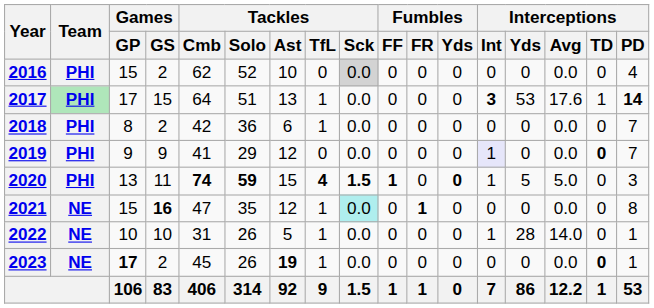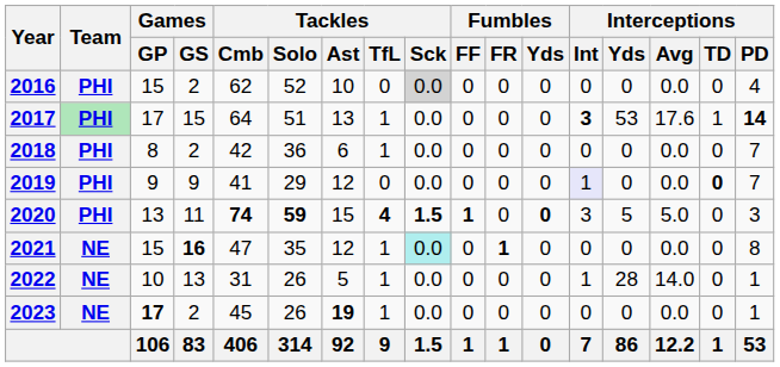 <table class="wikitable" width="auto" style="text-align: center">
 <tr>
 <th rowspan="2">Year</th>
 <th rowspan="2">Team</th>
 <th colspan="2">Games</th>
 <th colspan="5">Tackles</th>
 <th colspan="3">Fumbles</th>
 <th colspan="5">Interceptions</th>
 </tr>
 <tr>
 <th>GP</th>
 <th>GS</th>
 <th>Cmb</th>
 <th>Solo</th>
 <th>Ast</th>
 <th>TfL</th>
 <th>Sck</th>
 <th>FF</th>
 <th>FR</th>
 <th>Yds</th>
 <th>Int</th>
 <th>Yds</th>
 <th>Avg</th>
 <th>TD</th>
 <th>PD</th>
 </tr>
 <tr>
 <th><a href='#'>2016</a></th>
 <th><a href='#'>PHI</a></th>
 <td>15</td>
 <td>2</td>
 <td>62</td>
 <td>52</td>
 <td>10</td>
 <td>0</td>
 <td style="background: lightgrey;">0.0</td>
 <td>0</td>
 <td>0</td>
 <td>0</td>
 <td>0</td>
 <td>0</td>
 <td>0.0</td>
 <td>0</td>
 <td>4</td>
 </tr>
 <tr>
 <th><a href='#'>2017</a></th>
 <th style="background:#afe6ba; width:3em;"><a href='#'>PHI</a></th>
 <td>17</td>
 <td>15</td>
 <td>64</td>
 <td>51</td>
 <td>13</td>
 <td>1</td>
 <td>0.0</td>
 <td>0</td>
 <td>0</td>
 <td>0</td>
 <td><strong>3</strong></td>
 <td>53</td>
 <td>17.6</td>
 <td>1</td>
 <td><strong>14</strong></td>
 </tr>
 <tr>
 <th><a href='#'>2018</a></th>
 <th><a href='#'>PHI</a></th>
 <td>8</td>
 <td>2</td>
 <td>42</td>
 <td>36</td>
 <td>6</td>
 <td>1</td>
 <td>0.0</td>
 <td>0</td>
 <td>0</td>
 <td>0</td>
 <td>0</td>
 <td>0</td>
 <td>0.0</td>
 <td>0</td>
 <td>7</td>
 </tr>
 <tr>
 <th><a href='#'>2019</a></th>
 <th><a href='#'>PHI</a></th>
 <td>9</td>
 <td>9</td>
 <td>41</td>
 <td>29</td>
 <td>12</td>
 <td>0</td>
 <td>0.0</td>
 <td>0</td>
 <td>0</td>
 <td>0</td>
 <td style="background: lavender;">1</td>
 <td>0</td>
 <td>0.0</td>
 <td><strong>0</strong></td>
 <td>7</td>
 </tr>
 <tr>
 <th><a href='#'>2020</a></th>
 <th><a href='#'>PHI</a></th>
 <td>13</td>
 <td>11</td>
 <td><strong>74</strong></td>
 <td><strong>59</strong></td>
 <td>15</td>
 <td><strong>4</strong></td>
 <td><strong>1.5</strong></td>
 <td><strong>1</strong></td>
 <td>0</td>
 <td><strong>0</strong></td>
-<td>1</td>
+<td>3</td>
 <td>5</td>
 <td>5.0</td>
 <td>0</td>
 <td>3</td>
 </tr>
 <tr>
 <th><a href='#'>2021</a></th>
 <th><a href='#'>NE</a></th>
 <td>15</td>
 <td><strong>16</strong></td>
 <td>47</td>
 <td>35</td>
 <td>12</td>
 <td>1</td>
 <td style="background: paleturquoise;">0.0</td>
 <td>0</td>
 <td><strong>1</strong></td>
 <td>0</td>
 <td>0</td>
 <td>0</td>
 <td>0.0</td>
 <td>0</td>
 <td>8</td>
 </tr>
 <tr>
 <th><a href='#'>2022</a></th>
 <th><a href='#'>NE</a></th>
 <td>10</td>
-<td>10</td>
+<td>13</td>
 <td>31</td>
 <td>26</td>
 <td>5</td>
 <td>1</td>
 <td>0.0</td>
 <td>0</td>
 <td>0</td>
 <td>0</td>
 <td>1</td>
 <td>28</td>
 <td>14.0</td>
 <td>0</td>
 <td>1</td>
 </tr>
 <tr>
 <th><a href='#'>2023</a></th>
 <th><a href='#'>NE</a></th>
 <td><strong>17</strong></td>
 <td>2</td>
 <td>45</td>
 <td>26</td>
 <td><strong>19</strong></td>
 <td>1</td>
 <td>0.0</td>
 <td>0</td>
 <td>0</td>
 <td>0</td>
 <td>0</td>
 <td>0</td>
 <td>0.0</td>
-<td><strong>0</strong></td>
+<td>0</td>
 <td>1</td>
 </tr>
 <tr>
 <th colspan="2"></th>
 <th>106</th>
 <th>83</th>
 <th>406</th>
 <th>314</th>
 <th>92</th>
 <th>9</th>
 <th>1.5</th>
 <th>1</th>
 <th>1</th>
 <th>0</th>
 <th>7</th>
 <th>86</th>
 <th>12.2</th>
 <th>1</th>
 <th>53</th>
 </tr>
 </table>
